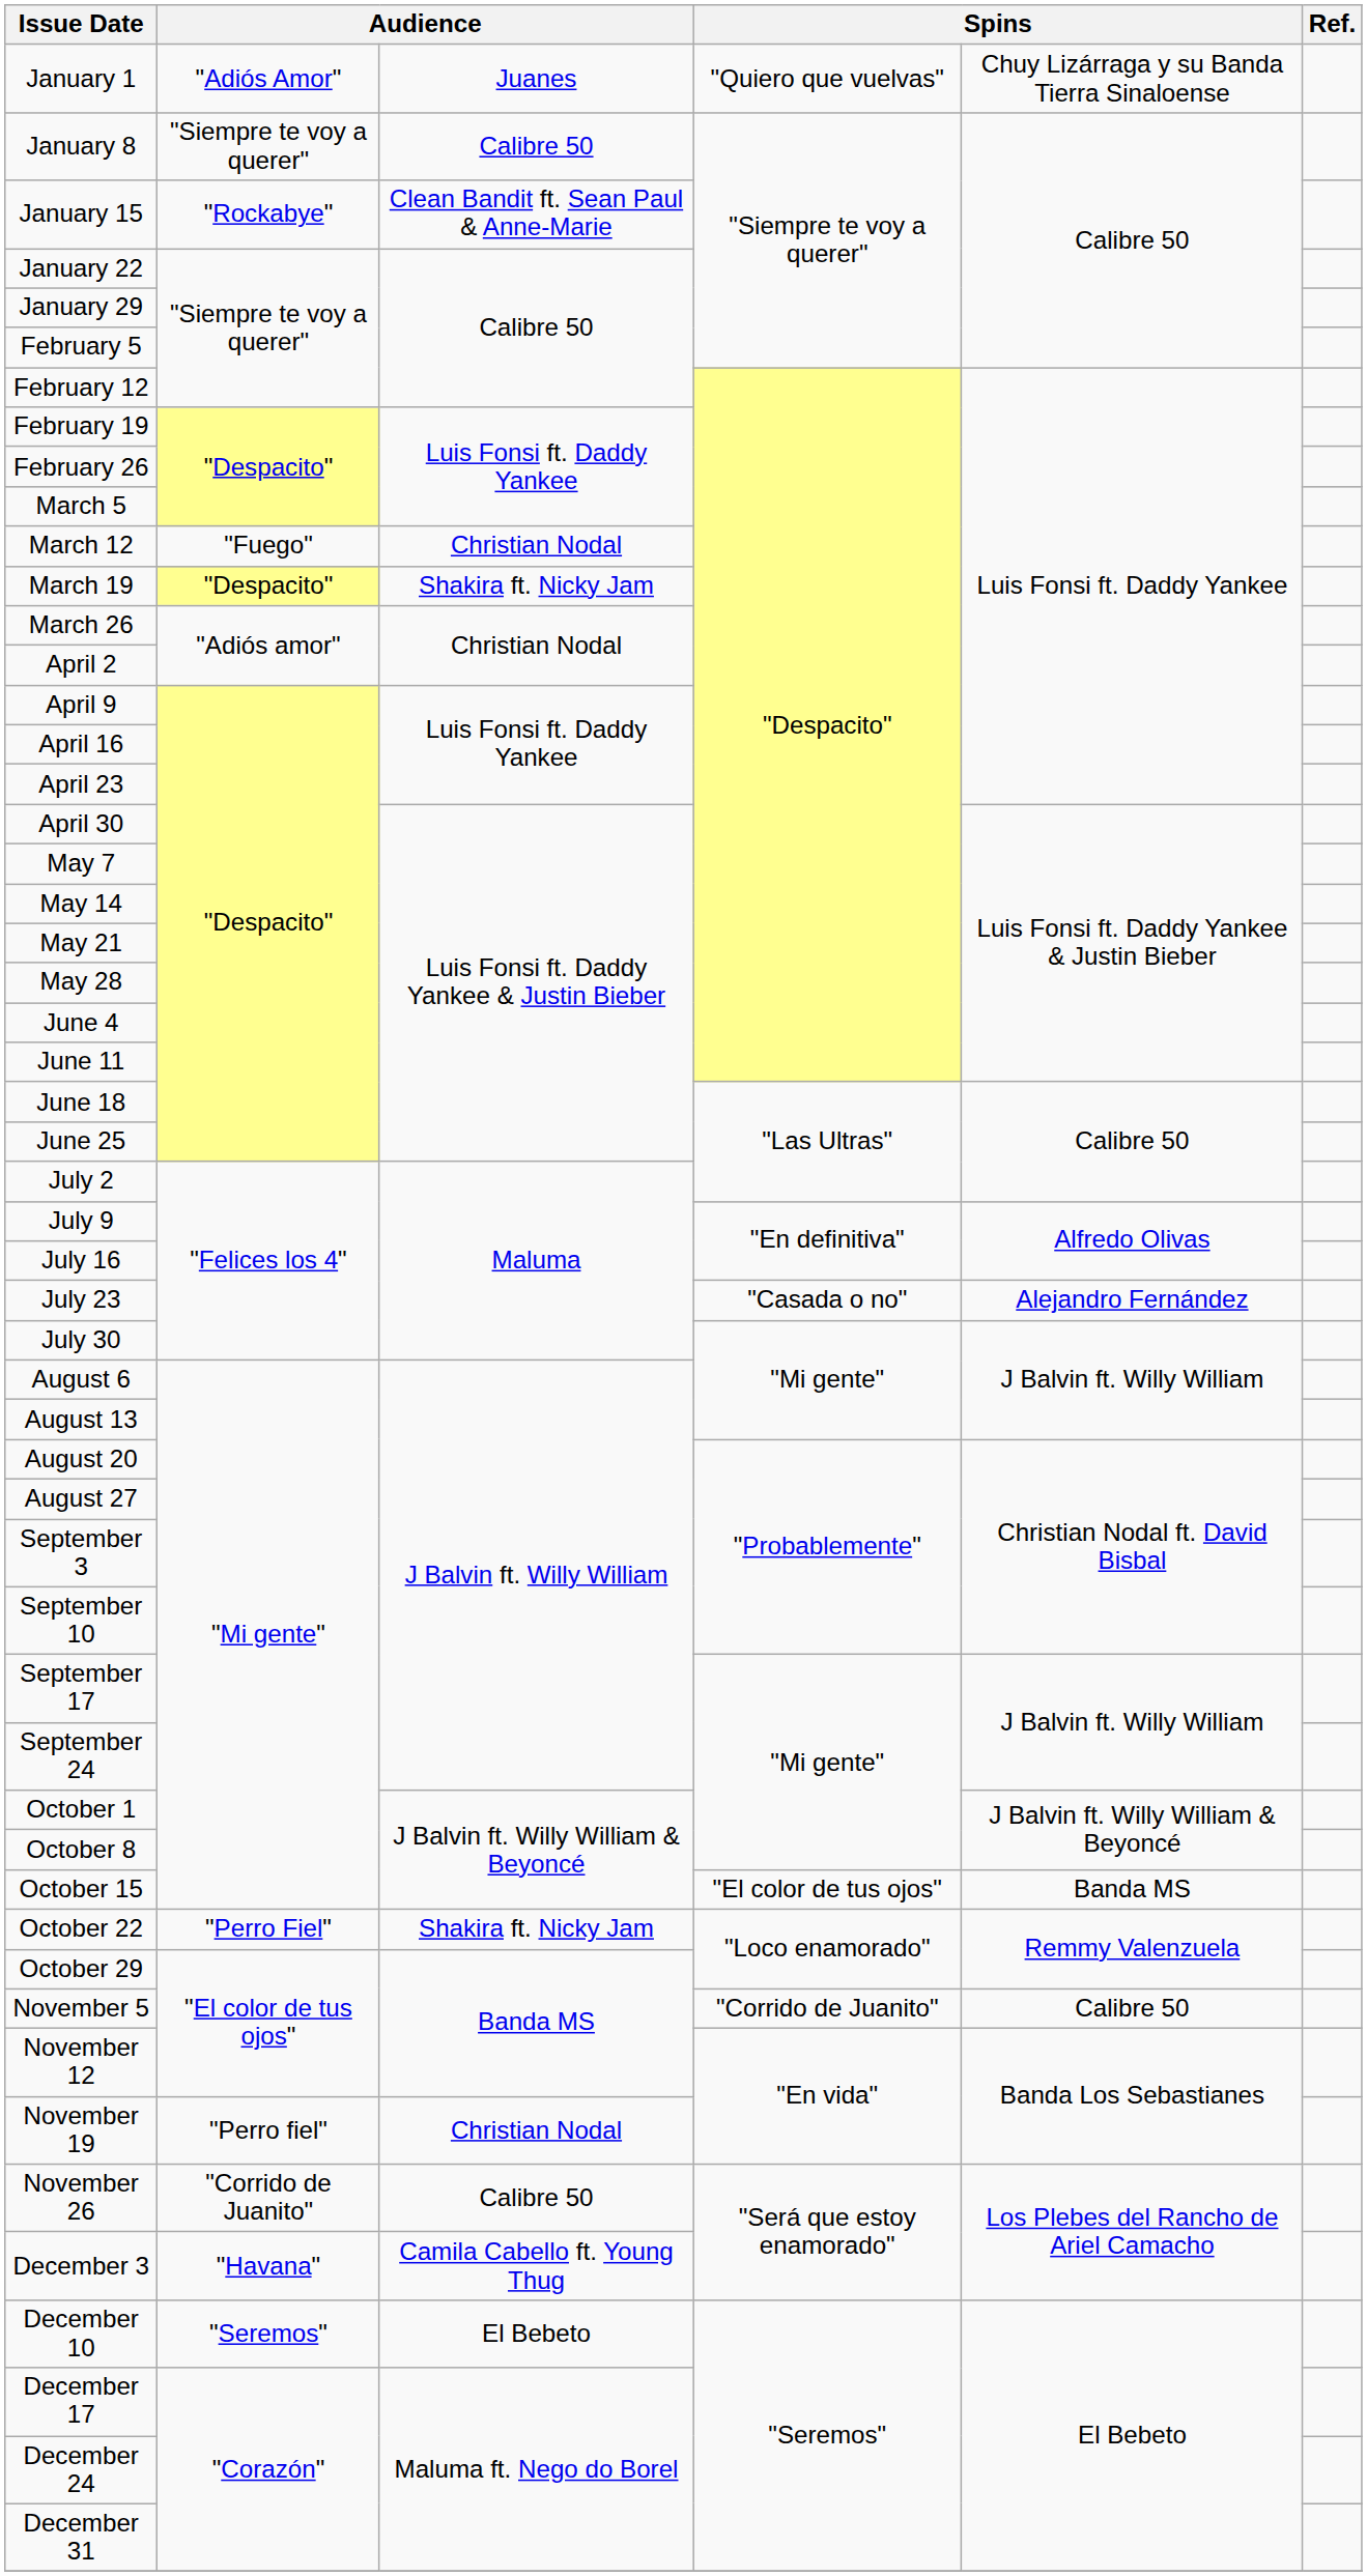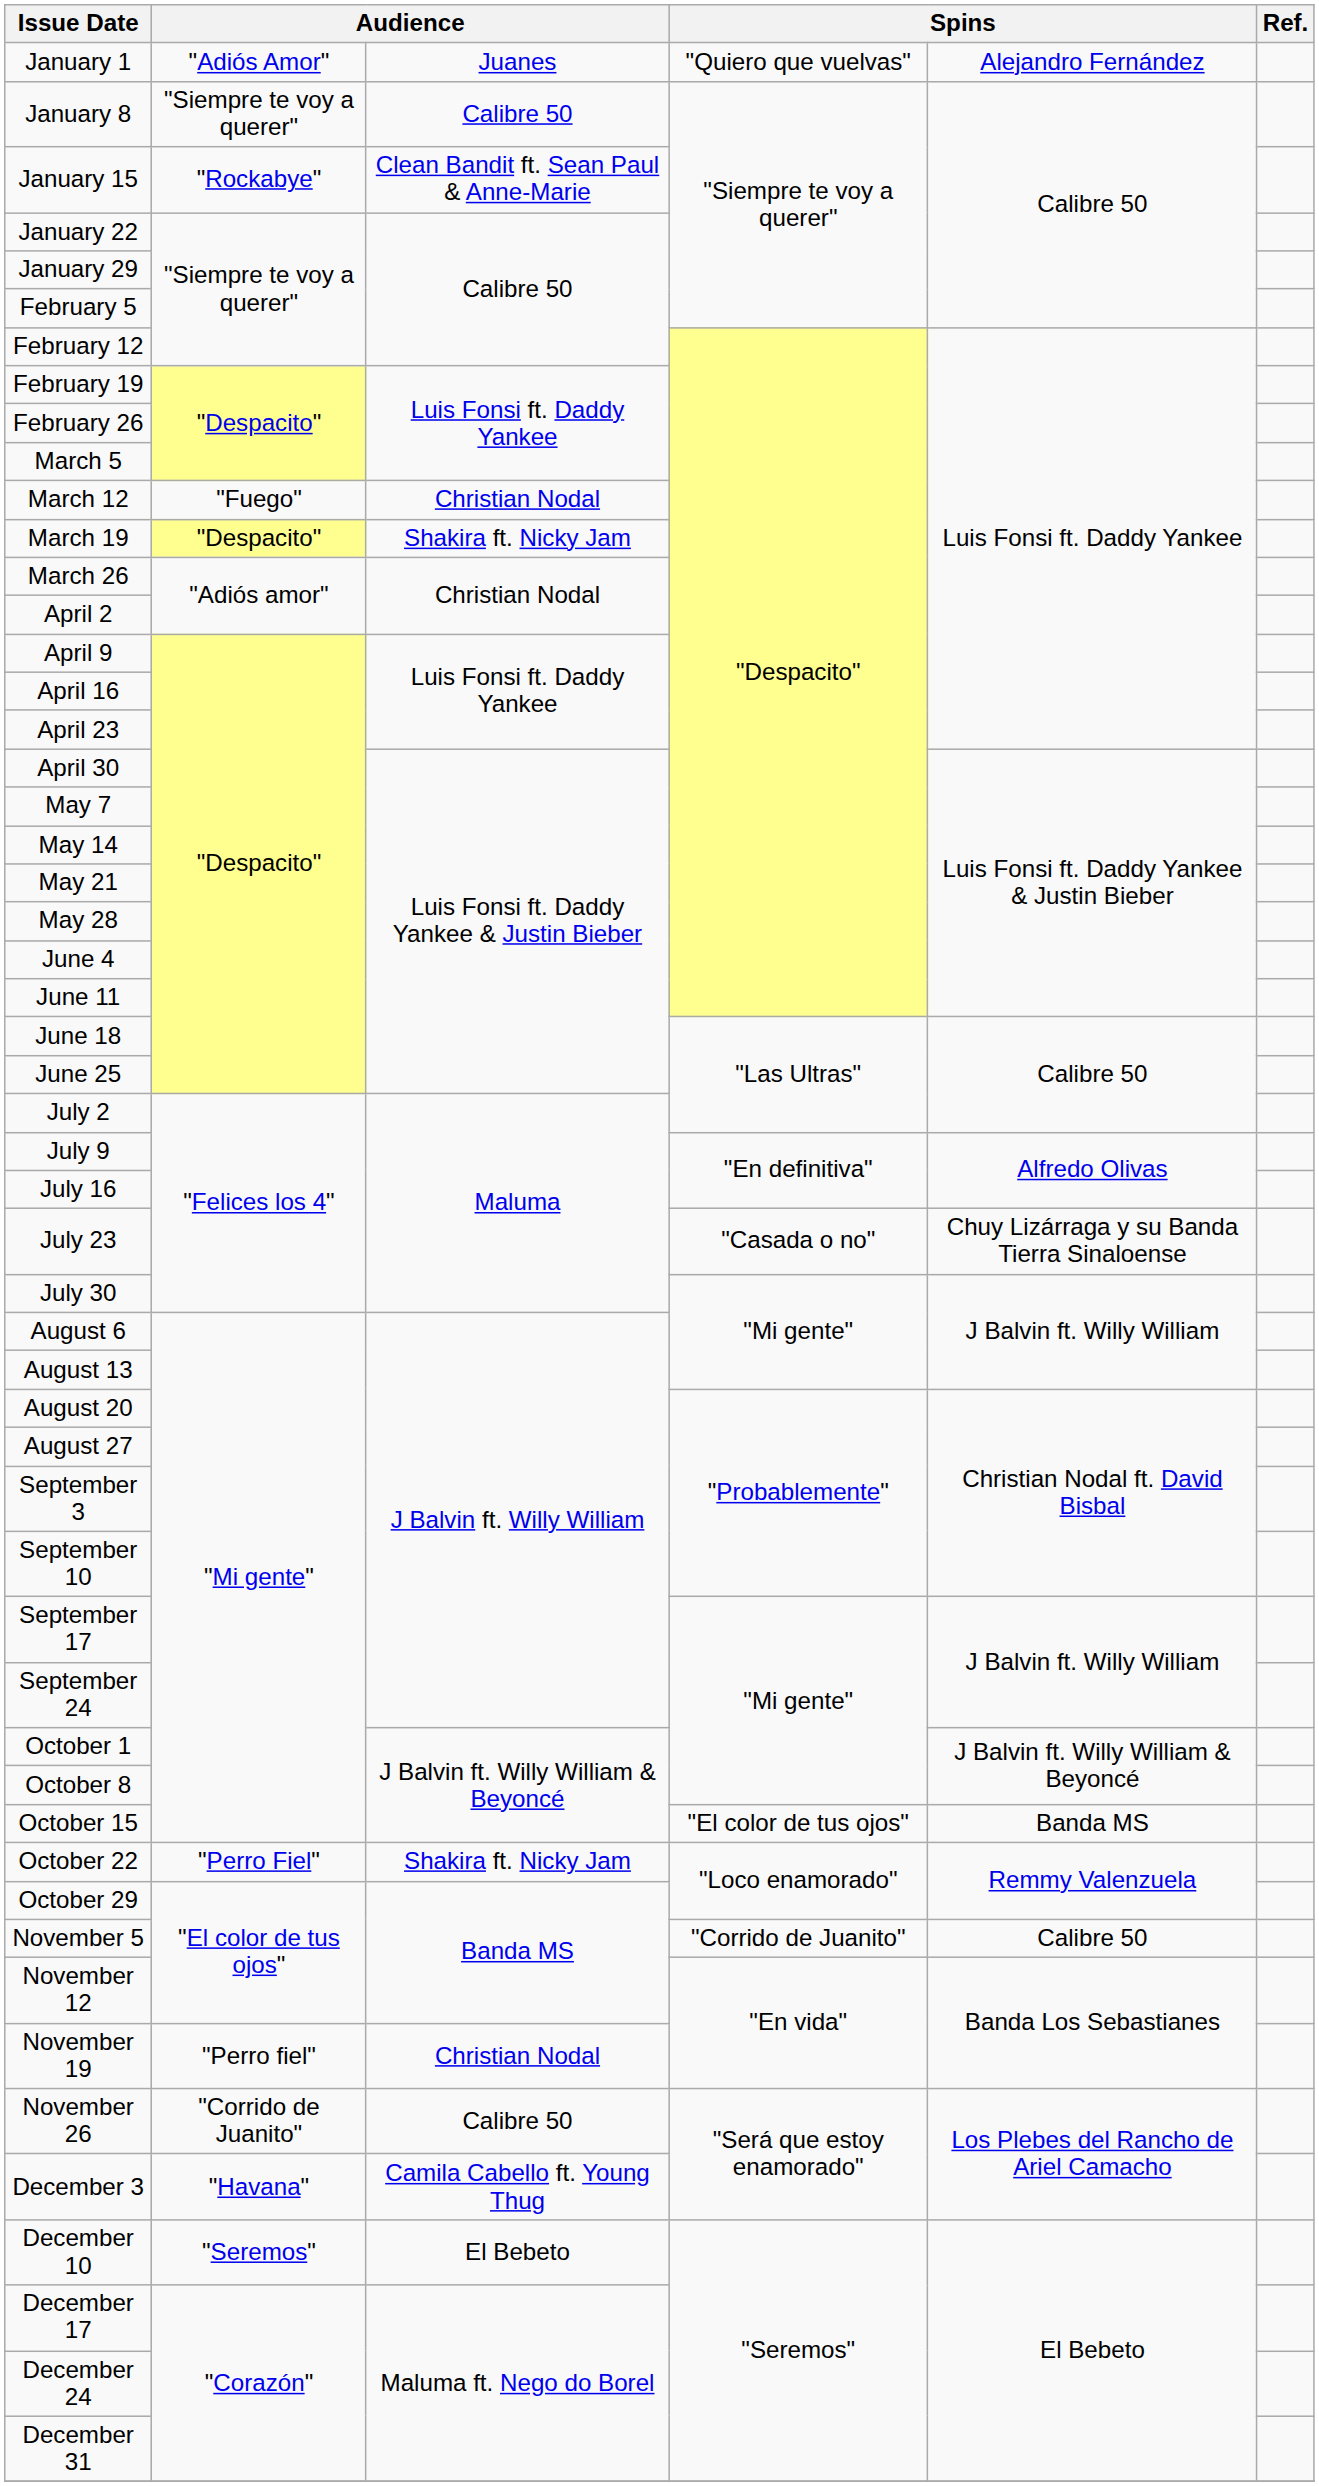 <table class="wikitable" style="text-align: center;">
 <tr>
 <th style="text-align: center;" rowspan="1">Issue Date</th>
 <th style="text-align: center;" colspan="2">Audience</th>
 <th style="text-align: center;" colspan="2">Spins</th>
 <th style="text-align: center;" rowspan="1">Ref.</th>
 </tr>
 <tr>
 <td>January 1</td>
 <td>"<a href='#'>Adiós Amor</a>"</td>
 <td><a href='#'>Juanes</a></td>
 <td>"Quiero que vuelvas"</td>
-<td rowspan="1">Chuy Lizárraga y su Banda Tierra Sinaloense</td>
+<td><a href='#'>Alejandro Fernández</a></td>
 <td></td>
 </tr>
 <tr>
 <td>January 8</td>
 <td>"Siempre te voy a querer"</td>
 <td><a href='#'>Calibre 50</a></td>
 <td rowspan="5">"Siempre te voy a querer"</td>
 <td rowspan="5">Calibre 50</td>
 <td></td>
 </tr>
 <tr>
 <td>January 15</td>
 <td>"<a href='#'>Rockabye</a>"</td>
 <td><a href='#'>Clean Bandit</a> ft. <a href='#'>Sean Paul</a> & <a href='#'>Anne-Marie</a></td>
 <td></td>
 </tr>
 <tr>
 <td>January 22</td>
 <td rowspan="4">"Siempre te voy a querer"</td>
 <td rowspan="4">Calibre 50</td>
 <td></td>
 </tr>
 <tr>
 <td>January 29</td>
 <td></td>
 </tr>
 <tr>
 <td>February 5</td>
 <td></td>
 </tr>
 <tr>
 <td>February 12</td>
 <td bgcolor=#FFFF90 rowspan="18">"Despacito"</td>
 <td rowspan="11">Luis Fonsi ft. Daddy Yankee</td>
 <td></td>
 </tr>
 <tr>
 <td>February 19</td>
 <td bgcolor=#FFFF90 rowspan="3">"<a href='#'>Despacito</a>"</td>
 <td rowspan="3"><a href='#'>Luis Fonsi</a> ft. <a href='#'>Daddy Yankee</a></td>
 <td></td>
 </tr>
 <tr>
 <td>February 26</td>
 <td></td>
 </tr>
 <tr>
 <td>March 5</td>
 <td></td>
 </tr>
 <tr>
 <td>March 12</td>
 <td>"Fuego"</td>
 <td><a href='#'>Christian Nodal</a></td>
 <td></td>
 </tr>
 <tr>
 <td>March 19</td>
 <td bgcolor=#FFFF90 rowspan="1">"Despacito"</td>
 <td><a href='#'>Shakira</a> ft. <a href='#'>Nicky Jam</a></td>
 <td></td>
 </tr>
 <tr>
 <td>March 26</td>
 <td rowspan="2">"Adiós amor"</td>
 <td rowspan="2">Christian Nodal</td>
 <td></td>
 </tr>
 <tr>
 <td>April 2</td>
 <td></td>
 </tr>
 <tr>
 <td>April 9</td>
 <td bgcolor=#FFFF90 rowspan="12">"Despacito"</td>
 <td rowspan="3">Luis Fonsi ft. Daddy Yankee</td>
 <td></td>
 </tr>
 <tr>
 <td>April 16</td>
 <td></td>
 </tr>
 <tr>
 <td>April 23</td>
 <td></td>
 </tr>
 <tr>
 <td>April 30</td>
 <td rowspan="9">Luis Fonsi ft. Daddy Yankee & <a href='#'>Justin Bieber</a></td>
 <td rowspan="7">Luis Fonsi ft. Daddy Yankee & Justin Bieber</td>
 <td></td>
 </tr>
 <tr>
 <td>May 7</td>
 <td></td>
 </tr>
 <tr>
 <td>May 14</td>
 <td></td>
 </tr>
 <tr>
 <td>May 21</td>
 <td></td>
 </tr>
 <tr>
 <td>May 28</td>
 <td></td>
 </tr>
 <tr>
 <td>June 4</td>
 <td></td>
 </tr>
 <tr>
 <td>June 11</td>
 <td></td>
 </tr>
 <tr>
 <td>June 18</td>
 <td rowspan="3">"Las Ultras"</td>
 <td rowspan="3">Calibre 50</td>
 <td></td>
 </tr>
 <tr>
 <td>June 25</td>
 <td></td>
 </tr>
 <tr>
 <td>July 2</td>
 <td rowspan="5">"<a href='#'>Felices los 4</a>"</td>
 <td rowspan="5"><a href='#'>Maluma</a></td>
 <td></td>
 </tr>
 <tr>
 <td>July 9</td>
 <td rowspan="2">"En definitiva"</td>
 <td rowspan="2"><a href='#'>Alfredo Olivas</a></td>
 <td></td>
 </tr>
 <tr>
 <td>July 16</td>
 <td></td>
 </tr>
 <tr>
 <td>July 23</td>
 <td rowspan="1">"Casada o no"</td>
-<td><a href='#'>Alejandro Fernández</a></td>
+<td rowspan="1">Chuy Lizárraga y su Banda Tierra Sinaloense</td>
 <td></td>
 </tr>
 <tr>
 <td>July 30</td>
 <td rowspan="3">"Mi gente"</td>
 <td rowspan="3">J Balvin ft. Willy William</td>
 <td></td>
 </tr>
 <tr>
 <td>August 6</td>
 <td rowspan="11">"<a href='#'>Mi gente</a>"</td>
 <td rowspan="8"><a href='#'>J Balvin</a> ft. <a href='#'>Willy William</a></td>
 <td></td>
 </tr>
 <tr>
 <td>August 13</td>
 <td></td>
 </tr>
 <tr>
 <td>August 20</td>
 <td rowspan="4">"<a href='#'>Probablemente</a>"</td>
 <td rowspan="4">Christian Nodal ft. <a href='#'>David Bisbal</a></td>
 <td></td>
 </tr>
 <tr>
 <td>August 27</td>
 <td></td>
 </tr>
 <tr>
 <td>September 3</td>
 <td></td>
 </tr>
 <tr>
 <td>September 10</td>
 <td></td>
 </tr>
 <tr>
 <td>September 17</td>
 <td rowspan="4">"Mi gente"</td>
 <td rowspan="2">J Balvin ft. Willy William</td>
 <td></td>
 </tr>
 <tr>
 <td>September 24</td>
 <td></td>
 </tr>
 <tr>
 <td>October 1</td>
 <td rowspan="3">J Balvin ft. Willy William & <a href='#'>Beyoncé</a></td>
 <td rowspan="2">J Balvin ft. Willy William & Beyoncé</td>
 <td></td>
 </tr>
 <tr>
 <td>October 8</td>
 <td></td>
 </tr>
 <tr>
 <td>October 15</td>
 <td rowspan="1">"El color de tus ojos"</td>
 <td rowspan="1">Banda MS</td>
 <td></td>
 </tr>
 <tr>
 <td>October 22</td>
 <td>"<a href='#'>Perro Fiel</a>"</td>
 <td><a href='#'>Shakira</a> ft. <a href='#'>Nicky Jam</a></td>
 <td rowspan="2">"Loco enamorado"</td>
 <td rowspan="2"><a href='#'>Remmy Valenzuela</a></td>
 <td></td>
 </tr>
 <tr>
 <td>October 29</td>
 <td rowspan="3">"<a href='#'>El color de tus ojos</a>"</td>
 <td rowspan="3"><a href='#'>Banda MS</a></td>
 <td></td>
 </tr>
 <tr>
 <td>November 5</td>
 <td rowspan="1">"Corrido de Juanito"</td>
 <td rowspan="1">Calibre 50</td>
 <td></td>
 </tr>
 <tr>
 <td>November 12</td>
 <td rowspan="2">"En vida"</td>
 <td rowspan="2">Banda Los Sebastianes</td>
 <td></td>
 </tr>
 <tr>
 <td>November 19</td>
 <td>"Perro fiel"</td>
 <td><a href='#'>Christian Nodal</a></td>
 <td></td>
 </tr>
 <tr>
 <td>November 26</td>
 <td>"Corrido de Juanito"</td>
 <td>Calibre 50</td>
 <td rowspan="2">"Será que estoy enamorado"</td>
 <td rowspan="2"><a href='#'>Los Plebes del Rancho de Ariel Camacho</a></td>
 <td></td>
 </tr>
 <tr>
 <td>December 3</td>
 <td>"<a href='#'>Havana</a>"</td>
 <td><a href='#'>Camila Cabello</a> ft. <a href='#'>Young Thug</a></td>
 <td></td>
 </tr>
 <tr>
 <td>December 10</td>
 <td>"<a href='#'>Seremos</a>"</td>
 <td>El Bebeto</td>
 <td rowspan="4">"Seremos"</td>
 <td rowspan="4">El Bebeto</td>
 <td></td>
 </tr>
 <tr>
 <td>December 17</td>
 <td rowspan="3">"<a href='#'>Corazón</a>"</td>
 <td rowspan="3">Maluma ft. <a href='#'>Nego do Borel</a></td>
 <td></td>
 </tr>
 <tr>
 <td>December 24</td>
 <td></td>
 </tr>
 <tr>
 <td>December 31</td>
 <td></td>
 </tr>
 <tr>
 </tr>
 </table>
